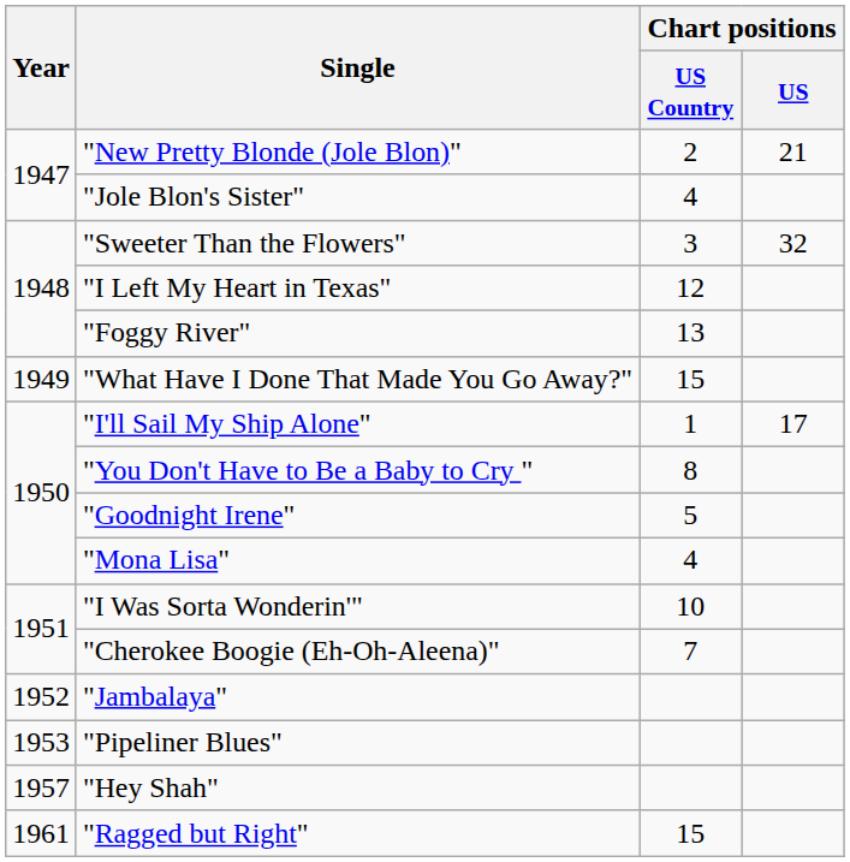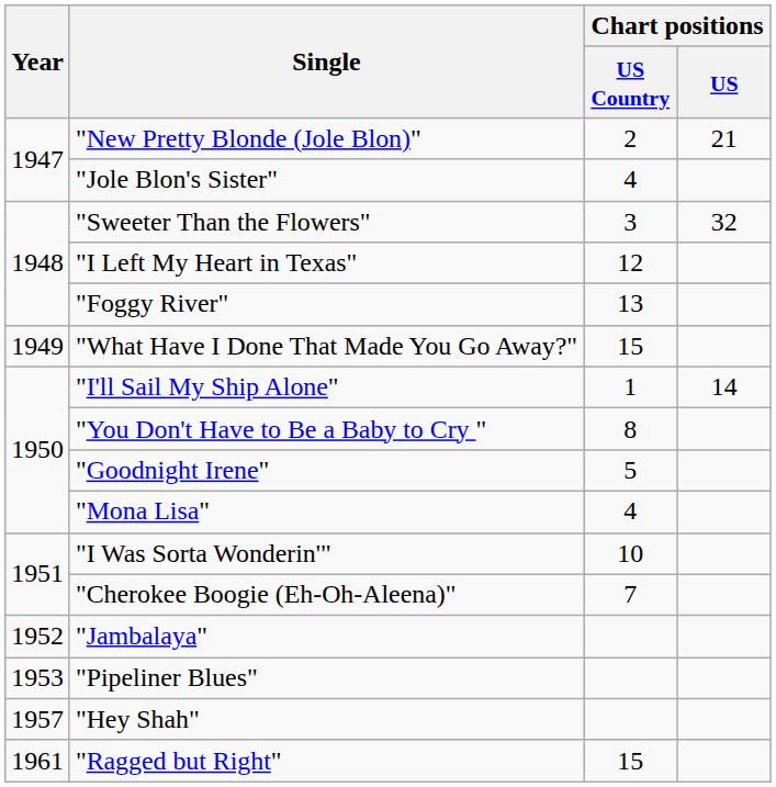 <table class="wikitable">
 <tr>
 <th rowspan="2">Year</th>
 <th rowspan="2">Single</th>
 <th colspan="2">Chart positions</th>
 </tr>
 <tr>
 <th width="50"><small><a href='#'>US Country</a></small></th>
 <th width="50"><small><a href='#'>US</a></small></th>
 </tr>
 <tr>
 <td rowspan=2>1947</td>
 <td>"<a href='#'>New Pretty Blonde (Jole Blon)</a>"</td>
 <td align=center>2</td>
 <td align=center>21</td>
 </tr>
 <tr>
 <td>"Jole Blon's Sister"</td>
 <td align=center>4</td>
 <td></td>
 </tr>
 <tr>
 <td rowspan=3>1948</td>
 <td>"Sweeter Than the Flowers"</td>
 <td align=center>3</td>
 <td align=center>32</td>
 </tr>
 <tr>
 <td>"I Left My Heart in Texas"</td>
 <td align=center>12</td>
 <td></td>
 </tr>
 <tr>
 <td>"Foggy River"</td>
 <td align=center>13</td>
 <td></td>
 </tr>
 <tr>
 <td>1949</td>
 <td>"What Have I Done That Made You Go Away?"</td>
 <td align=center>15</td>
 <td></td>
 </tr>
 <tr>
 <td rowspan=4>1950</td>
 <td>"<a href='#'>I'll Sail My Ship Alone</a>"</td>
 <td align=center>1</td>
-<td align=center>17</td>
+<td align=center>14</td>
 </tr>
 <tr>
 <td>"<a href='#'>You Don't Have to Be a Baby to Cry </a>"</td>
 <td align=center>8</td>
 <td></td>
 </tr>
 <tr>
 <td>"<a href='#'>Goodnight Irene</a>"</td>
 <td align=center>5</td>
 <td></td>
 </tr>
 <tr>
 <td>"<a href='#'>Mona Lisa</a>"</td>
 <td align=center>4</td>
 <td></td>
 </tr>
 <tr>
 <td rowspan=2>1951</td>
 <td>"I Was Sorta Wonderin'"</td>
 <td align=center>10</td>
 <td></td>
 </tr>
 <tr>
 <td>"Cherokee Boogie (Eh-Oh-Aleena)"</td>
 <td align=center>7</td>
 <td></td>
 </tr>
 <tr>
 <td>1952</td>
 <td>"<a href='#'>Jambalaya</a>"</td>
 <td></td>
 <td></td>
 </tr>
 <tr>
 <td>1953</td>
 <td>"Pipeliner Blues"</td>
 <td></td>
 <td></td>
 </tr>
 <tr>
 <td>1957</td>
 <td>"Hey Shah"</td>
 <td></td>
 <td></td>
 </tr>
 <tr>
 <td>1961</td>
 <td>"<a href='#'>Ragged but Right</a>"</td>
 <td align=center>15</td>
 <td></td>
 </tr>
 <tr>
 </tr>
 </table>
